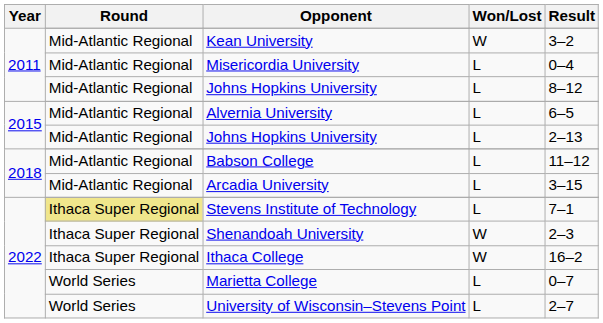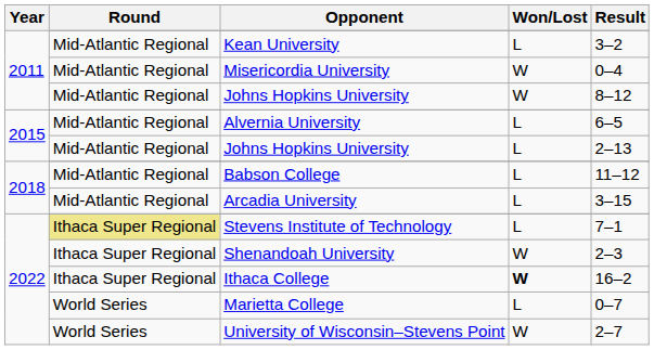 <table class=wikitable>
 <tr>
 <th>Year</th>
 <th>Round</th>
 <th>Opponent</th>
 <th>Won/Lost</th>
 <th>Result</th>
 </tr>
 <tr>
 <td rowspan=4><a href='#'>2011</a></td>
 </tr>
 <tr>
 <td>Mid-Atlantic Regional</td>
 <td><a href='#'>Kean University</a></td>
-<td>W</td>
+<td>L</td>
 <td>3–2</td>
 </tr>
 <tr>
 <td>Mid-Atlantic Regional</td>
 <td><a href='#'>Misericordia University</a></td>
-<td>L</td>
+<td>W</td>
 <td>0–4</td>
 </tr>
 <tr>
 <td>Mid-Atlantic Regional</td>
 <td><a href='#'>Johns Hopkins University</a></td>
-<td>L</td>
+<td>W</td>
 <td>8–12</td>
 </tr>
 <tr>
 <td rowspan=3><a href='#'>2015</a></td>
 </tr>
 <tr>
 <td>Mid-Atlantic Regional</td>
 <td><a href='#'>Alvernia University</a></td>
 <td>L</td>
 <td>6–5</td>
 </tr>
 <tr>
 <td>Mid-Atlantic Regional</td>
 <td><a href='#'>Johns Hopkins University</a></td>
 <td>L</td>
 <td>2–13</td>
 </tr>
 <tr>
 <td rowspan=3><a href='#'>2018</a></td>
 </tr>
 <tr>
 <td>Mid-Atlantic Regional</td>
 <td><a href='#'>Babson College</a></td>
 <td>L</td>
 <td>11–12</td>
 </tr>
 <tr>
 <td>Mid-Atlantic Regional</td>
 <td><a href='#'>Arcadia University</a></td>
 <td>L</td>
 <td>3–15</td>
 </tr>
 <tr>
 <td rowspan=6><a href='#'>2022</a></td>
 </tr>
 <tr>
 <td style="background: khaki;">Ithaca Super Regional</td>
 <td><a href='#'>Stevens Institute of Technology</a></td>
 <td>L</td>
 <td>7–1</td>
 </tr>
 <tr>
 <td>Ithaca Super Regional</td>
 <td><a href='#'>Shenandoah University</a></td>
 <td>W</td>
 <td>2–3</td>
 </tr>
 <tr>
 <td>Ithaca Super Regional</td>
 <td><a href='#'>Ithaca College</a></td>
-<td>W</td>
+<td><strong>W</strong></td>
 <td>16–2</td>
 </tr>
 <tr>
 <td>World Series</td>
 <td><a href='#'>Marietta College</a></td>
 <td>L</td>
 <td>0–7</td>
 </tr>
 <tr>
 <td>World Series</td>
 <td><a href='#'>University of Wisconsin–Stevens Point</a></td>
-<td>L</td>
+<td>W</td>
 <td>2–7</td>
 </tr>
 </table>
